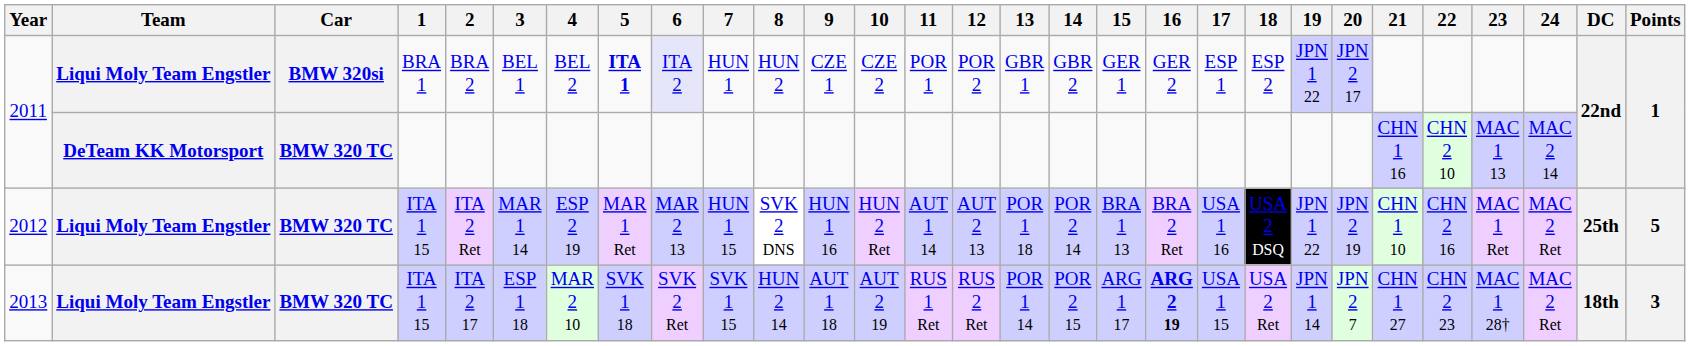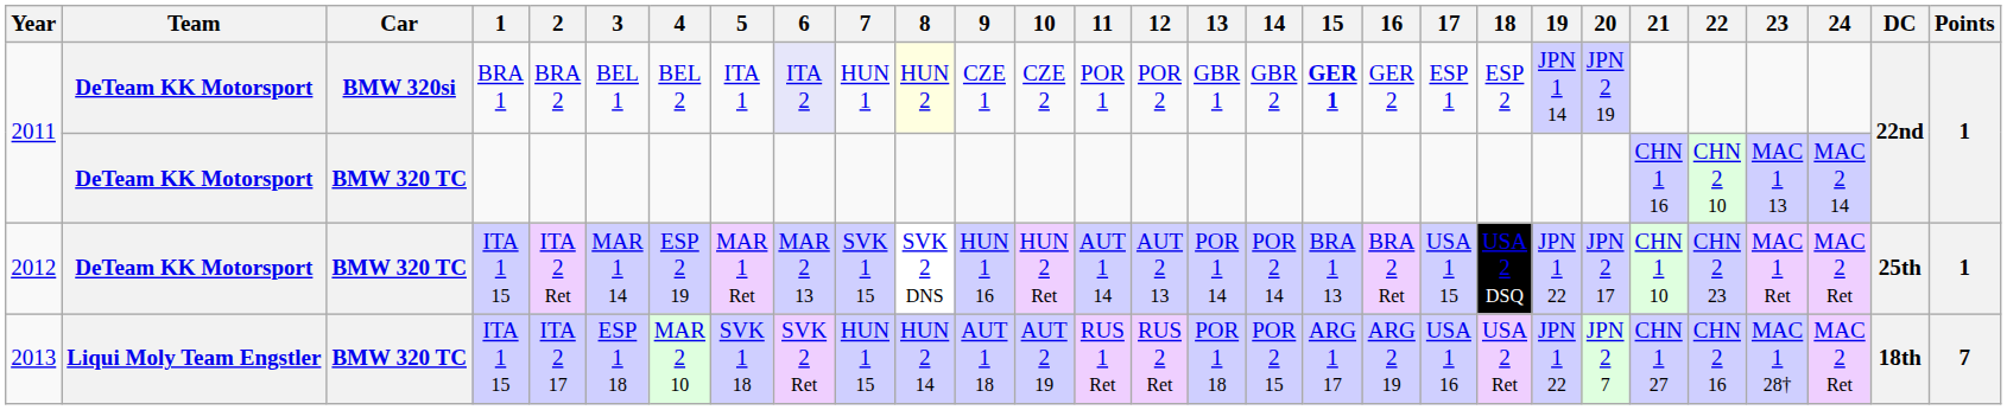 <table class="wikitable" style="text-align:center; font-size:85%">
 <tr>
 <th>Year</th>
 <th>Team</th>
 <th>Car</th>
 <th>1</th>
 <th>2</th>
 <th>3</th>
 <th>4</th>
 <th>5</th>
 <th>6</th>
 <th>7</th>
 <th>8</th>
 <th>9</th>
 <th>10</th>
 <th>11</th>
 <th>12</th>
 <th>13</th>
 <th>14</th>
 <th>15</th>
 <th>16</th>
 <th>17</th>
 <th>18</th>
 <th>19</th>
 <th>20</th>
 <th>21</th>
 <th>22</th>
 <th>23</th>
 <th>24</th>
 <th>DC</th>
 <th>Points</th>
 </tr>
 <tr>
 <td rowspan=2><a href='#'>2011</a></td>
-<th><a href='#'>Liqui Moly Team Engstler</a></th>
+<th><a href='#'>DeTeam KK Motorsport</a></th>
 <th><a href='#'>BMW 320si</a></th>
 <td><a href='#'>BRA<br>1</a></td>
 <td><a href='#'>BRA<br>2</a></td>
 <td><a href='#'>BEL<br>1</a></td>
 <td><a href='#'>BEL<br>2</a></td>
-<td><strong><a href='#'>ITA<br>1</a></strong></td>
+<td><a href='#'>ITA<br>1</a></td>
 <td style="background: lavender;"><a href='#'>ITA<br>2</a></td>
 <td><a href='#'>HUN<br>1</a></td>
-<td><a href='#'>HUN<br>2</a></td>
+<td style="background: lightyellow;"><a href='#'>HUN<br>2</a></td>
 <td><a href='#'>CZE<br>1</a></td>
 <td><a href='#'>CZE<br>2</a></td>
 <td><a href='#'>POR<br>1</a></td>
 <td><a href='#'>POR<br>2</a></td>
 <td><a href='#'>GBR<br>1</a></td>
 <td><a href='#'>GBR<br>2</a></td>
-<td><a href='#'>GER<br>1</a></td>
+<td><strong><a href='#'>GER<br>1</a></strong></td>
 <td><a href='#'>GER<br>2</a></td>
 <td><a href='#'>ESP<br>1</a></td>
 <td><a href='#'>ESP<br>2</a></td>
-<td style="background:#cfcfff;"><a href='#'>JPN<br>1</a><br><small>22</small></td>
-<td style="background:#cfcfff;"><a href='#'>JPN<br>2</a><br><small>17</small></td>
+<td style="background:#cfcfff;"><a href='#'>JPN<br>1</a><br><small>14</small></td>
+<td style="background:#cfcfff;"><a href='#'>JPN<br>2</a><br><small>19</small></td>
 <td></td>
 <td></td>
 <td></td>
 <td></td>
 <th rowspan=2>22nd</th>
 <th rowspan=2>1</th>
 </tr>
 <tr>
 <th><a href='#'>DeTeam KK Motorsport</a></th>
 <th><a href='#'>BMW 320 TC</a></th>
 <td></td>
 <td></td>
 <td></td>
 <td></td>
 <td></td>
 <td></td>
 <td></td>
 <td></td>
 <td></td>
 <td></td>
 <td></td>
 <td></td>
 <td></td>
 <td></td>
 <td></td>
 <td></td>
 <td></td>
 <td></td>
 <td></td>
 <td></td>
 <td style="background:#cfcfff;"><a href='#'>CHN<br>1</a><br><small>16</small></td>
 <td style="background:#dfffdf;"><a href='#'>CHN<br>2</a><br><small>10</small></td>
 <td style="background:#cfcfff;"><a href='#'>MAC<br>1</a><br><small>13</small></td>
 <td style="background:#cfcfff;"><a href='#'>MAC<br>2</a><br><small>14</small></td>
 </tr>
 <tr>
 <td><a href='#'>2012</a></td>
-<th><a href='#'>Liqui Moly Team Engstler</a></th>
+<th><a href='#'>DeTeam KK Motorsport</a></th>
 <th><a href='#'>BMW 320 TC</a></th>
 <td style="background:#cfcfff;"><a href='#'>ITA<br>1</a><br><small>15</small></td>
 <td style="background:#efcfff;"><a href='#'>ITA<br>2</a><br><small>Ret</small></td>
 <td style="background:#cfcfff;"><a href='#'>MAR<br>1</a><br><small>14</small></td>
 <td style="background:#cfcfff;"><a href='#'>ESP<br>2</a><br><small>19</small></td>
 <td style="background:#efcfff;"><a href='#'>MAR<br>1</a><br><small>Ret</small></td>
 <td style="background:#cfcfff;"><a href='#'>MAR<br>2</a><br><small>13</small></td>
-<td style="background:#cfcfff;"><a href='#'>HUN<br>1</a><br><small>15</small></td>
+<td style="background:#cfcfff;"><a href='#'>SVK<br>1</a><br><small>15</small></td>
 <td style="background:#ffffff;"><a href='#'>SVK<br>2</a><br><small>DNS</small></td>
 <td style="background:#cfcfff;"><a href='#'>HUN<br>1</a><br><small>16</small></td>
 <td style="background:#efcfff;"><a href='#'>HUN<br>2</a><br><small>Ret</small></td>
 <td style="background:#cfcfff;"><a href='#'>AUT<br>1</a><br><small>14</small></td>
 <td style="background:#cfcfff;"><a href='#'>AUT<br>2</a><br><small>13</small></td>
-<td style="background:#cfcfff;"><a href='#'>POR<br>1</a><br><small>18</small></td>
+<td style="background:#cfcfff;"><a href='#'>POR<br>1</a><br><small>14</small></td>
 <td style="background:#cfcfff;"><a href='#'>POR<br>2</a><br><small>14</small></td>
 <td style="background:#cfcfff;"><a href='#'>BRA<br>1</a><br><small>13</small></td>
 <td style="background:#efcfff;"><a href='#'>BRA<br>2</a><br><small>Ret</small></td>
-<td style="background:#cfcfff;"><a href='#'>USA<br>1</a><br><small>16</small></td>
+<td style="background:#cfcfff;"><a href='#'>USA<br>1</a><br><small>15</small></td>
 <td style="background:#000000; color:white"><a href='#'><span>USA<br>2</span></a><br><small>DSQ</small></td>
 <td style="background:#cfcfff;"><a href='#'>JPN<br>1</a><br><small>22</small></td>
-<td style="background:#cfcfff;"><a href='#'>JPN<br>2</a><br><small>19</small></td>
+<td style="background:#cfcfff;"><a href='#'>JPN<br>2</a><br><small>17</small></td>
 <td style="background:#dfffdf;"><a href='#'>CHN<br>1</a><br><small>10</small></td>
-<td style="background:#cfcfff;"><a href='#'>CHN<br>2</a><br><small>16</small></td>
+<td style="background:#cfcfff;"><a href='#'>CHN<br>2</a><br><small>23</small></td>
 <td style="background:#efcfff;"><a href='#'>MAC<br>1</a><br><small>Ret</small></td>
 <td style="background:#efcfff;"><a href='#'>MAC<br>2</a><br><small>Ret</small></td>
 <th>25th</th>
-<th>5</th>
+<th>1</th>
 </tr>
 <tr>
 <td><a href='#'>2013</a></td>
 <th><a href='#'>Liqui Moly Team Engstler</a></th>
 <th><a href='#'>BMW 320 TC</a></th>
 <td style="background:#cfcfff;"><a href='#'>ITA<br>1</a><br><small>15</small></td>
 <td style="background:#cfcfff;"><a href='#'>ITA<br>2</a><br><small>17</small></td>
 <td style="background:#cfcfff;"><a href='#'>ESP<br>1</a><br><small>18</small></td>
 <td style="background:#dfffdf;"><a href='#'>MAR<br>2</a><br><small>10</small></td>
 <td style="background:#cfcfff;"><a href='#'>SVK<br>1</a><br><small>18</small></td>
 <td style="background:#efcfff;"><a href='#'>SVK<br>2</a><br><small>Ret</small></td>
-<td style="background:#cfcfff;"><a href='#'>SVK<br>1</a><br><small>15</small></td>
+<td style="background:#cfcfff;"><a href='#'>HUN<br>1</a><br><small>15</small></td>
 <td style="background:#cfcfff;"><a href='#'>HUN<br>2</a><br><small>14</small></td>
 <td style="background:#cfcfff;"><a href='#'>AUT<br>1</a><br><small>18</small></td>
 <td style="background:#cfcfff;"><a href='#'>AUT<br>2</a><br><small>19</small></td>
 <td style="background:#efcfff;"><a href='#'>RUS<br>1</a><br><small>Ret</small></td>
 <td style="background:#efcfff;"><a href='#'>RUS<br>2</a><br><small>Ret</small></td>
-<td style="background:#cfcfff;"><a href='#'>POR<br>1</a><br><small>14</small></td>
+<td style="background:#cfcfff;"><a href='#'>POR<br>1</a><br><small>18</small></td>
 <td style="background:#cfcfff;"><a href='#'>POR<br>2</a><br><small>15</small></td>
 <td style="background:#cfcfff;"><a href='#'>ARG<br>1</a><br><small>17</small></td>
-<td style="background:#cfcfff;"><strong><a href='#'>ARG<br>2</a><br><small>19</small></strong></td>
-<td style="background:#cfcfff;"><a href='#'>USA<br>1</a><br><small>15</small></td>
+<td style="background:#cfcfff;"><a href='#'>ARG<br>2</a><br><small>19</small></td>
+<td style="background:#cfcfff;"><a href='#'>USA<br>1</a><br><small>16</small></td>
 <td style="background:#efcfff;"><a href='#'>USA<br>2</a><br><small>Ret</small></td>
-<td style="background:#cfcfff;"><a href='#'>JPN<br>1</a><br><small>14</small></td>
+<td style="background:#cfcfff;"><a href='#'>JPN<br>1</a><br><small>22</small></td>
 <td style="background:#dfffdf;"><a href='#'>JPN<br>2</a><br><small>7</small></td>
 <td style="background:#cfcfff;"><a href='#'>CHN<br>1</a><br><small>27</small></td>
-<td style="background:#cfcfff;"><a href='#'>CHN<br>2</a><br><small>23</small></td>
+<td style="background:#cfcfff;"><a href='#'>CHN<br>2</a><br><small>16</small></td>
 <td style="background:#cfcfff;"><a href='#'>MAC<br>1</a><br><small>28†</small></td>
 <td style="background:#efcfff;"><a href='#'>MAC<br>2</a><br><small>Ret</small></td>
 <th>18th</th>
-<th>3</th>
+<th>7</th>
 </tr>
 </table>
